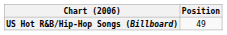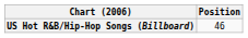 <table class="wikitable plainrowheaders" style="text-align:center">
 <tr>
 <th scope="col">Chart (2006)</th>
 <th scope="col">Position</th>
 </tr>
 <tr>
 <th scope="row">US Hot R&B/Hip-Hop Songs (<em>Billboard</em>)</th>
-<td>49</td>
+<td>46</td>
 </tr>
 </table>
